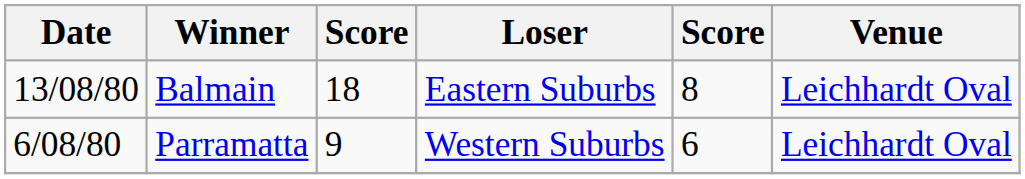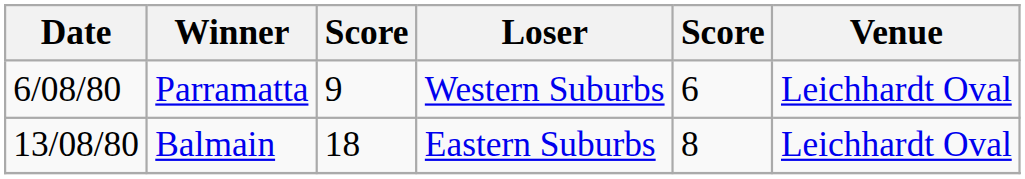 <table class="wikitable">
 <tr>
 <th>Date</th>
 <th>Winner</th>
 <th>Score</th>
 <th>Loser</th>
 <th>Score</th>
 <th>Venue</th>
 </tr>
 <tr>
+<td>6/08/80</td>
+<td> <a href='#'>Parramatta</a></td>
+<td>9</td>
+<td> <a href='#'>Western Suburbs</a></td>
+<td>6</td>
+<td><a href='#'>Leichhardt Oval</a></td>
+</tr>
+<tr>
 <td>13/08/80</td>
 <td> <a href='#'>Balmain</a></td>
 <td>18</td>
 <td> <a href='#'>Eastern Suburbs</a></td>
 <td>8</td>
 <td><a href='#'>Leichhardt Oval</a></td>
 </tr>
 <tr>
-<td>6/08/80</td>
-<td> <a href='#'>Parramatta</a></td>
-<td>9</td>
-<td> <a href='#'>Western Suburbs</a></td>
-<td>6</td>
-<td><a href='#'>Leichhardt Oval</a></td>
-</tr>
-<tr>
 </tr>
 </table>
